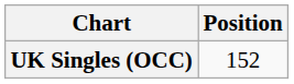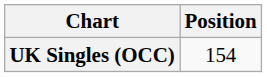 <table class="wikitable plainrowheaders" style="text-align:center">
 <tr>
 <th>Chart</th>
 <th>Position</th>
 </tr>
 <tr>
 <th scope="row">UK Singles (OCC)</th>
-<td>152</td>
+<td>154</td>
 </tr>
 </table>
